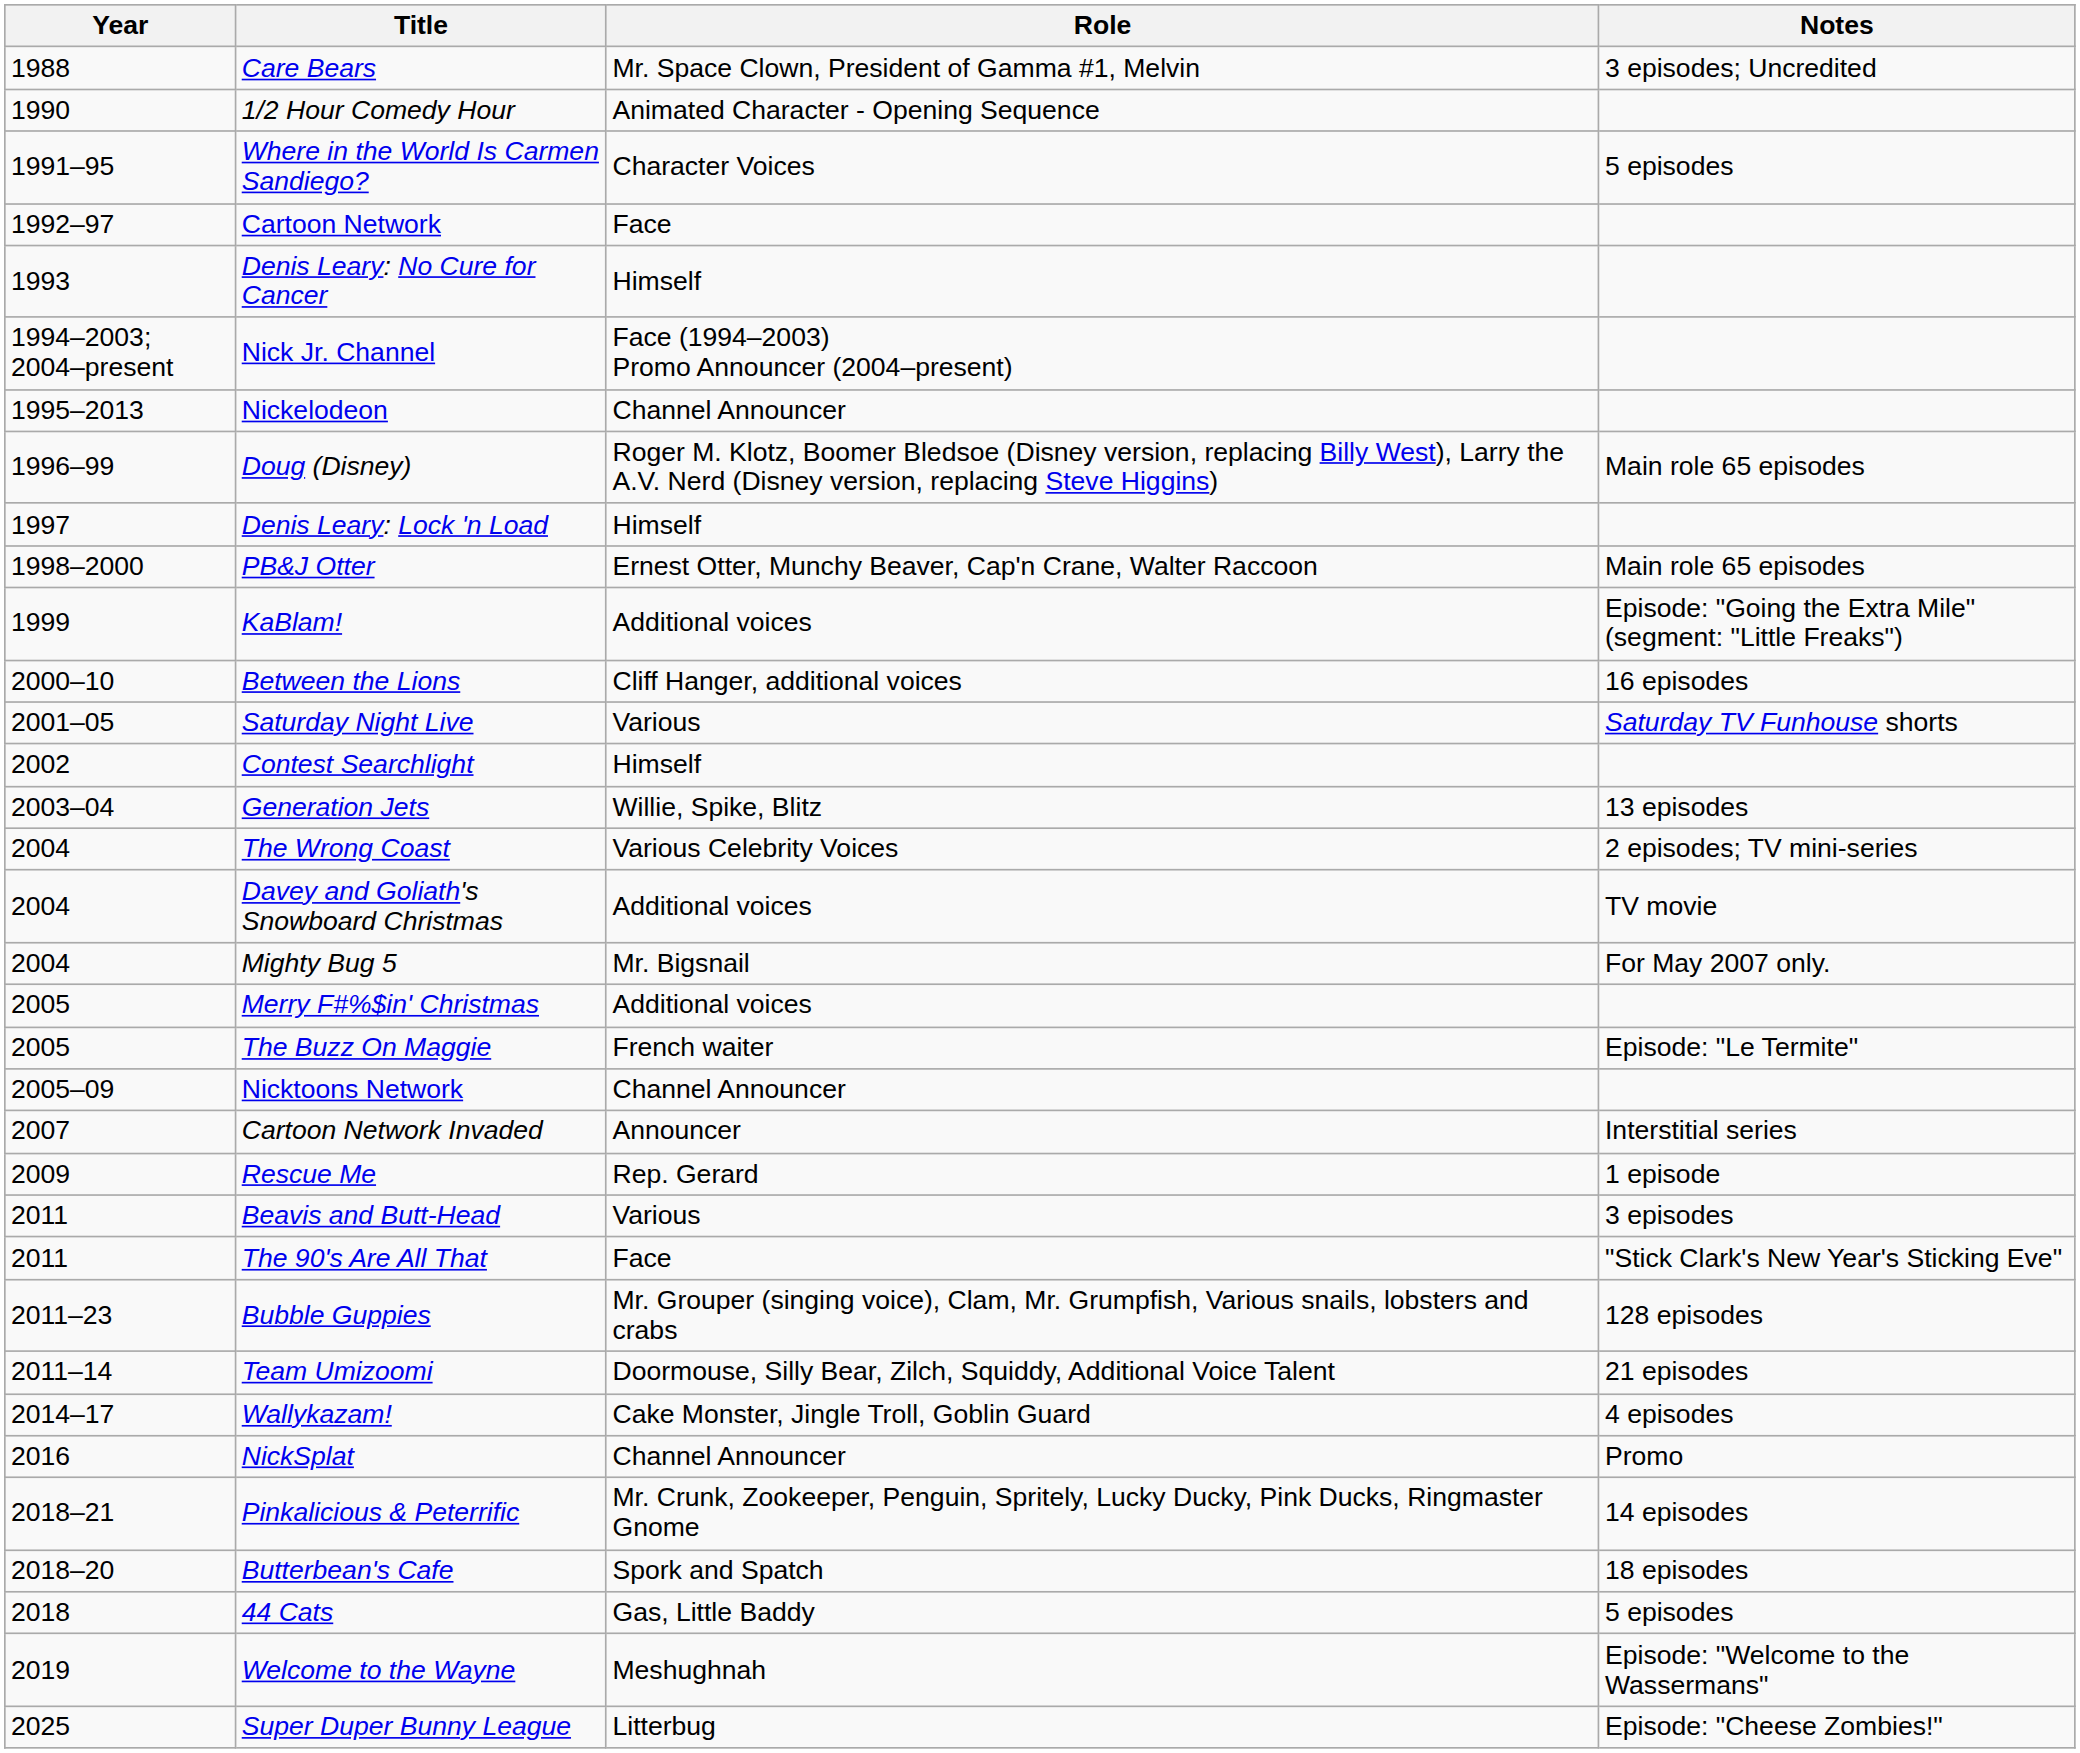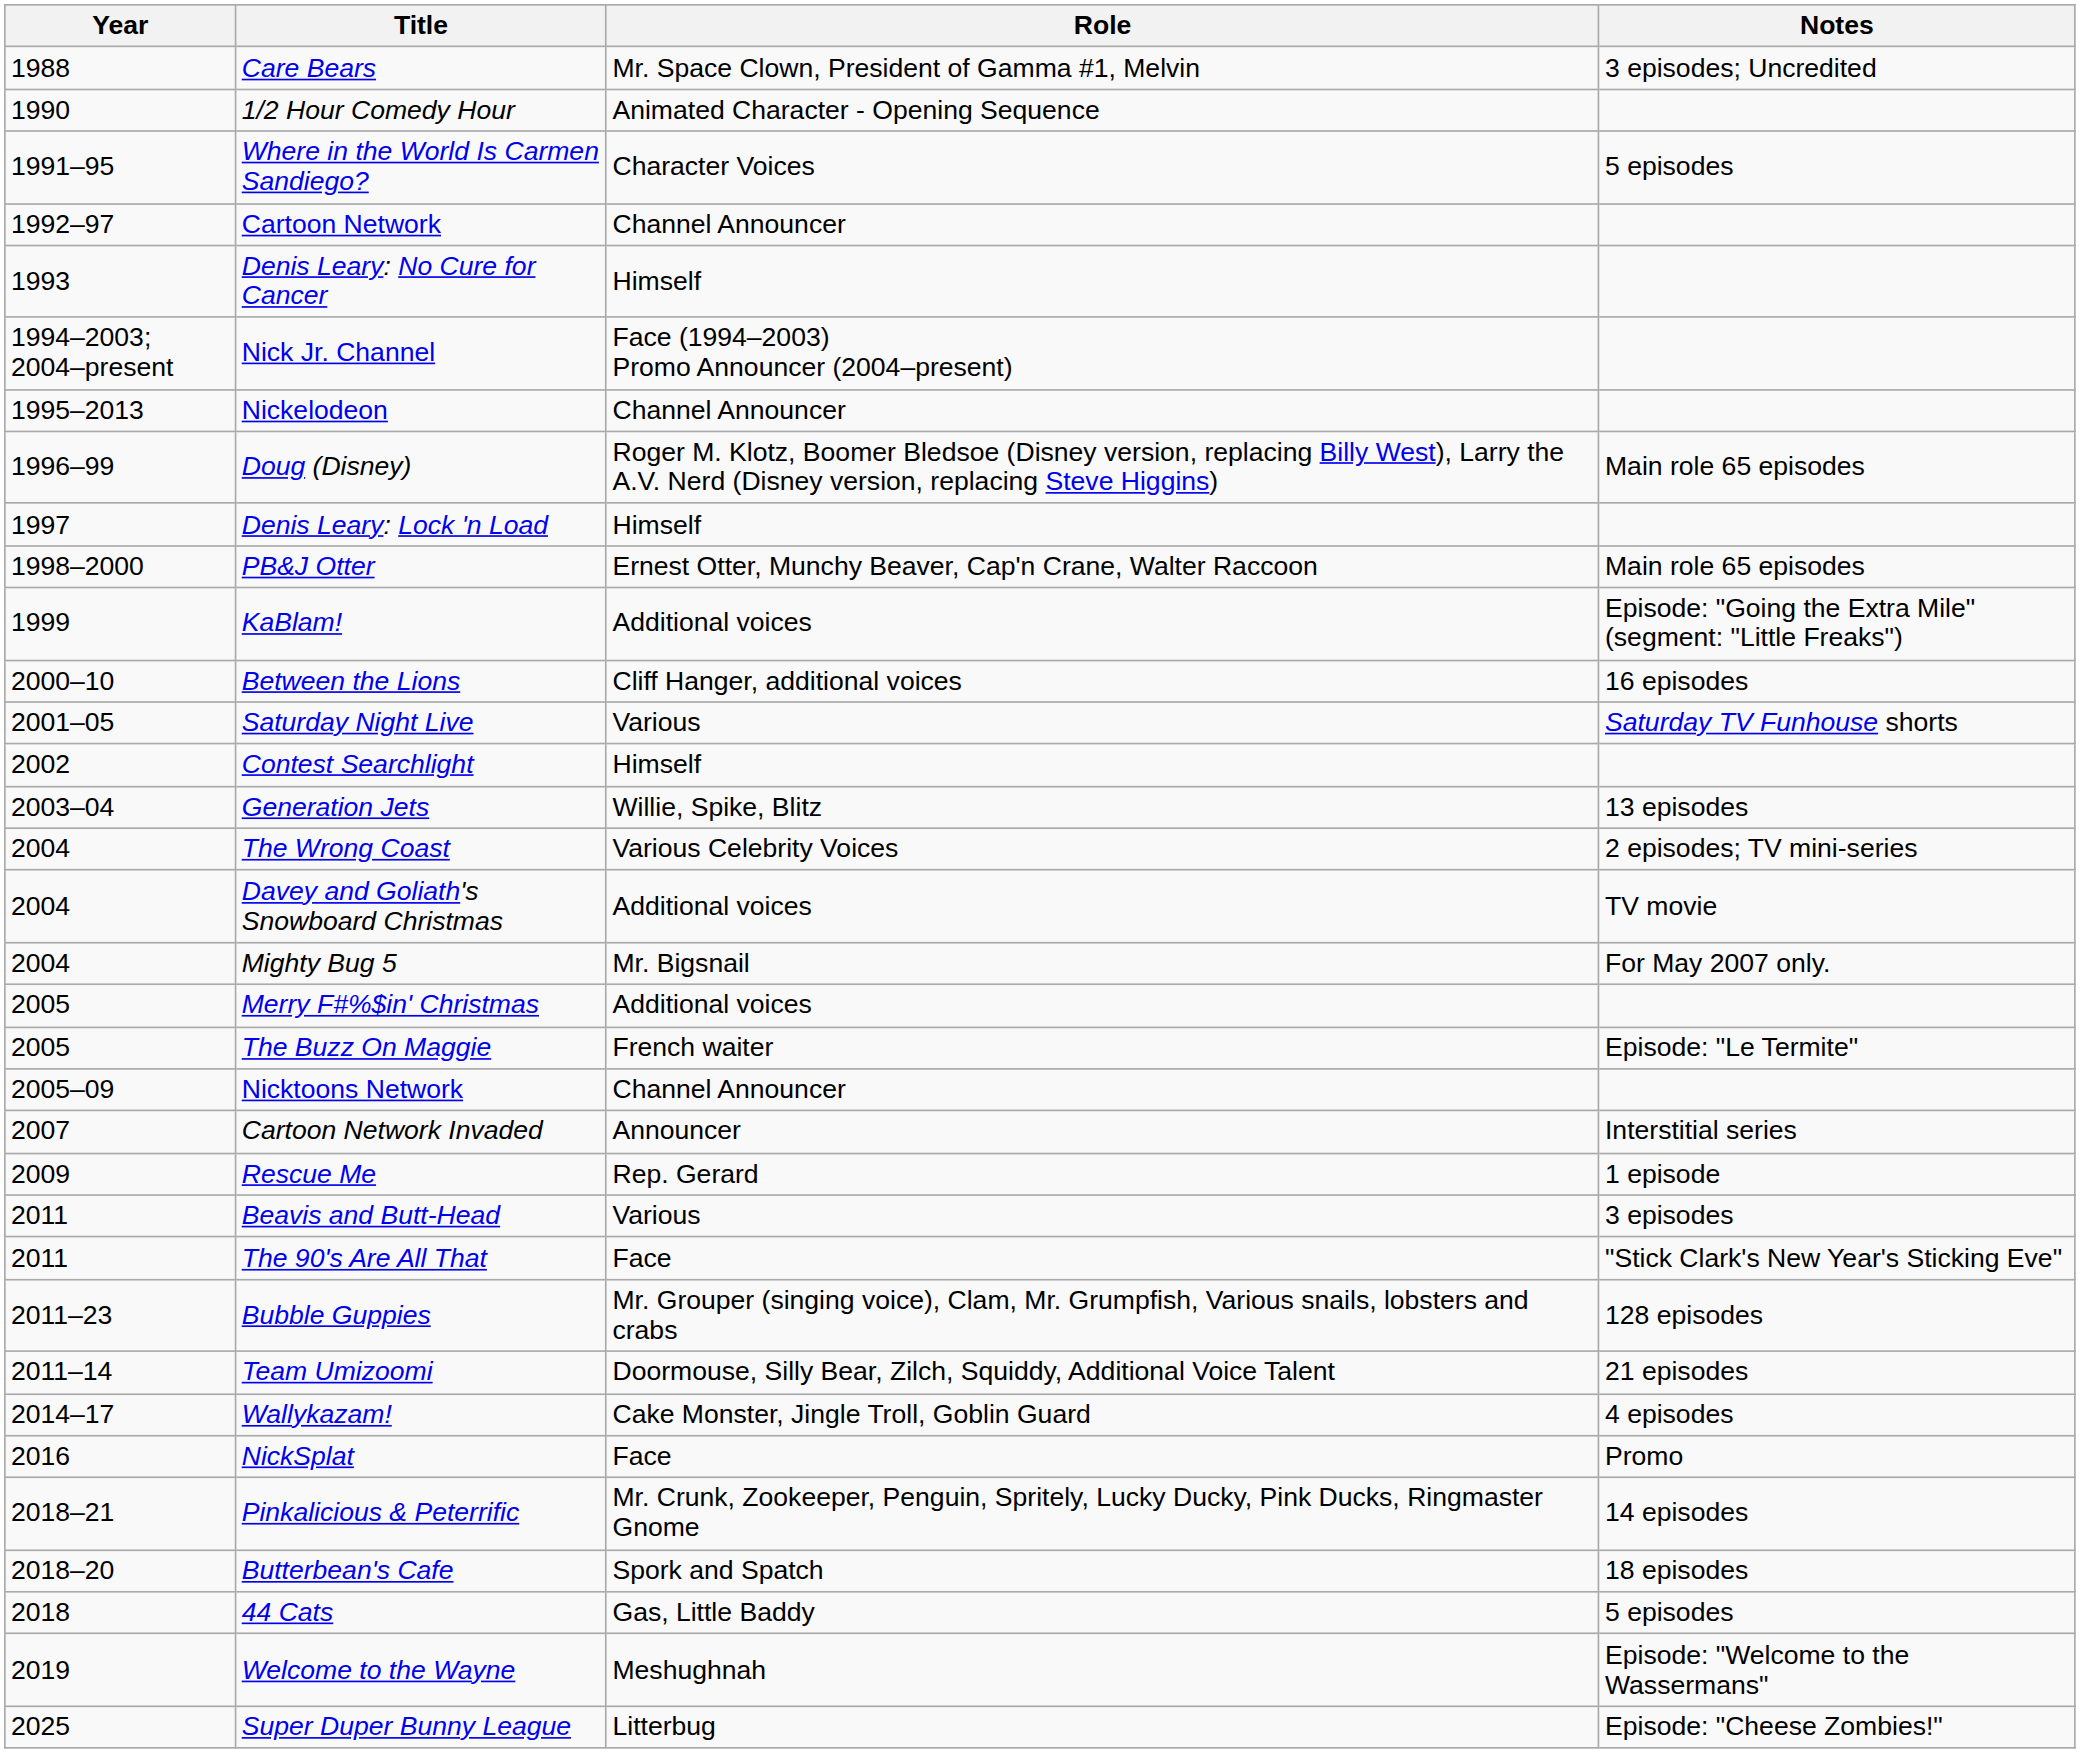 <table class="wikitable">
 <tr>
 <th>Year</th>
 <th>Title</th>
 <th>Role</th>
 <th>Notes</th>
 </tr>
 <tr>
 <td>1988</td>
 <td><em><a href='#'>Care Bears</a></em></td>
 <td>Mr. Space Clown, President of Gamma #1, Melvin</td>
 <td>3 episodes; Uncredited</td>
 </tr>
 <tr>
 <td>1990</td>
 <td><em>1/2 Hour Comedy Hour</em></td>
 <td>Animated Character - Opening Sequence</td>
 <td></td>
 </tr>
 <tr>
 <td>1991–95</td>
 <td><em><a href='#'>Where in the World Is Carmen Sandiego?</a></em></td>
 <td>Character Voices</td>
 <td>5 episodes</td>
 </tr>
 <tr>
 <td>1992–97</td>
 <td><a href='#'>Cartoon Network</a></td>
-<td>Face</td>
+<td>Channel Announcer</td>
 <td></td>
 </tr>
 <tr>
 <td>1993</td>
 <td><em><a href='#'>Denis Leary</a>: <a href='#'>No Cure for Cancer</a></em></td>
 <td>Himself</td>
 <td></td>
 </tr>
 <tr>
 <td>1994–2003; 2004–present</td>
 <td><a href='#'>Nick Jr. Channel</a></td>
 <td>Face (1994–2003)<br>Promo Announcer (2004–present)</td>
 <td></td>
 </tr>
 <tr>
 <td>1995–2013</td>
 <td><a href='#'>Nickelodeon</a></td>
 <td>Channel Announcer</td>
 <td></td>
 </tr>
 <tr>
 <td>1996–99</td>
 <td><em><a href='#'>Doug</a> (Disney)</em></td>
 <td>Roger M. Klotz, Boomer Bledsoe (Disney version, replacing <a href='#'>Billy West</a>), Larry the A.V. Nerd (Disney version, replacing <a href='#'>Steve Higgins</a>)</td>
 <td>Main role 65 episodes</td>
 </tr>
 <tr>
 <td>1997</td>
 <td><em><a href='#'>Denis Leary</a>: <a href='#'>Lock 'n Load</a></em></td>
 <td>Himself</td>
 <td></td>
 </tr>
 <tr>
 <td>1998–2000</td>
 <td><em><a href='#'>PB&J Otter</a></em></td>
 <td>Ernest Otter, Munchy Beaver, Cap'n Crane, Walter Raccoon</td>
 <td>Main role 65 episodes</td>
 </tr>
 <tr>
 <td>1999</td>
 <td><em><a href='#'>KaBlam!</a></em></td>
 <td>Additional voices</td>
 <td>Episode: "Going the Extra Mile" (segment: "Little Freaks")</td>
 </tr>
 <tr>
 <td>2000–10</td>
 <td><em><a href='#'>Between the Lions</a></em></td>
 <td>Cliff Hanger, additional voices</td>
 <td>16 episodes</td>
 </tr>
 <tr>
 <td>2001–05</td>
 <td><em><a href='#'>Saturday Night Live</a></em></td>
 <td>Various</td>
 <td><em><a href='#'>Saturday TV Funhouse</a></em> shorts</td>
 </tr>
 <tr>
 <td>2002</td>
 <td><em><a href='#'>Contest Searchlight</a></em></td>
 <td>Himself</td>
 <td></td>
 </tr>
 <tr>
 <td>2003–04</td>
 <td><em><a href='#'>Generation Jets</a></em></td>
 <td>Willie, Spike, Blitz</td>
 <td>13 episodes</td>
 </tr>
 <tr>
 <td>2004</td>
 <td><em><a href='#'>The Wrong Coast</a></em></td>
 <td>Various Celebrity Voices</td>
 <td>2 episodes; TV mini-series</td>
 </tr>
 <tr>
 <td>2004</td>
 <td><em><a href='#'>Davey and Goliath</a>'s Snowboard Christmas</em></td>
 <td>Additional voices</td>
 <td>TV movie</td>
 </tr>
 <tr>
 <td>2004</td>
 <td><em>Mighty Bug 5</em></td>
 <td>Mr. Bigsnail</td>
 <td>For May 2007 only.</td>
 </tr>
 <tr>
 <td>2005</td>
 <td><em><a href='#'>Merry F#%$in' Christmas</a></em></td>
 <td>Additional voices</td>
 <td></td>
 </tr>
 <tr>
 <td>2005</td>
 <td><em><a href='#'>The Buzz On Maggie</a></em></td>
 <td>French waiter</td>
 <td>Episode: "Le Termite"</td>
 </tr>
 <tr>
 <td>2005–09</td>
 <td><a href='#'>Nicktoons Network</a></td>
 <td>Channel Announcer</td>
 <td></td>
 </tr>
 <tr>
 <td>2007</td>
 <td><em>Cartoon Network Invaded</em></td>
 <td>Announcer</td>
 <td>Interstitial series</td>
 </tr>
 <tr>
 <td>2009</td>
 <td><em><a href='#'>Rescue Me</a></em></td>
 <td>Rep. Gerard</td>
 <td>1 episode</td>
 </tr>
 <tr>
 <td>2011</td>
 <td><em><a href='#'>Beavis and Butt-Head</a></em></td>
 <td>Various</td>
 <td>3 episodes</td>
 </tr>
 <tr>
 <td>2011</td>
 <td><em><a href='#'>The 90's Are All That</a></em></td>
 <td>Face</td>
 <td>"Stick Clark's New Year's Sticking Eve"</td>
 </tr>
 <tr>
 <td>2011–23</td>
 <td><em><a href='#'>Bubble Guppies</a></em></td>
 <td>Mr. Grouper (singing voice), Clam, Mr. Grumpfish, Various snails, lobsters and crabs</td>
 <td>128 episodes</td>
 </tr>
 <tr>
 <td>2011–14</td>
 <td><em><a href='#'>Team Umizoomi</a></em></td>
 <td>Doormouse, Silly Bear, Zilch, Squiddy, Additional Voice Talent</td>
 <td>21 episodes</td>
 </tr>
 <tr>
 <td>2014–17</td>
 <td><em><a href='#'>Wallykazam!</a></em></td>
 <td>Cake Monster, Jingle Troll, Goblin Guard</td>
 <td>4 episodes</td>
 </tr>
 <tr>
 <td>2016</td>
 <td><em><a href='#'>NickSplat</a></em></td>
-<td>Channel Announcer</td>
+<td>Face</td>
 <td>Promo</td>
 </tr>
 <tr>
 <td>2018–21</td>
 <td><em><a href='#'>Pinkalicious & Peterrific</a></em></td>
 <td>Mr. Crunk, Zookeeper, Penguin, Spritely, Lucky Ducky, Pink Ducks, Ringmaster Gnome</td>
 <td>14 episodes</td>
 </tr>
 <tr>
 <td>2018–20</td>
 <td><em><a href='#'>Butterbean's Cafe</a></em></td>
 <td>Spork and Spatch</td>
 <td>18 episodes</td>
 </tr>
 <tr>
 <td>2018</td>
 <td><em><a href='#'>44 Cats</a></em></td>
 <td>Gas, Little Baddy</td>
 <td>5 episodes</td>
 </tr>
 <tr>
 <td>2019</td>
 <td><em><a href='#'>Welcome to the Wayne</a></em></td>
 <td>Meshughnah</td>
 <td>Episode: "Welcome to the Wassermans"</td>
 </tr>
 <tr>
 <td>2025</td>
 <td><em><a href='#'>Super Duper Bunny League</a></em></td>
 <td>Litterbug</td>
 <td>Episode: "Cheese Zombies!"</td>
 </tr>
 </table>
